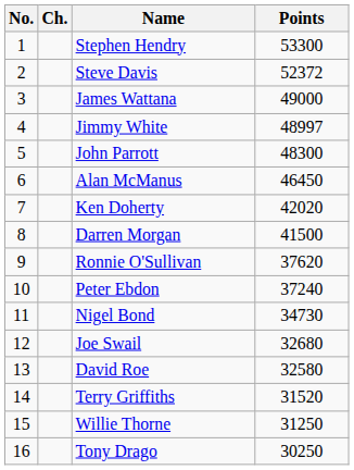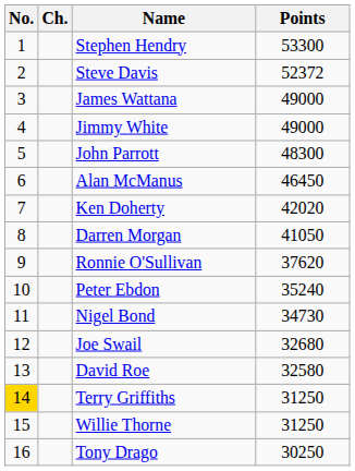 <table class="wikitable" style="text-align: center;">
 <tr>
 <th>No.</th>
 <th>Ch.</th>
 <th width=165>Name</th>
 <th width=80>Points</th>
 </tr>
 <tr>
 <td>1</td>
 <td></td>
 <td style="text-align:left;"> <a href='#'>Stephen Hendry</a></td>
 <td>53300</td>
 </tr>
 <tr>
 <td>2</td>
 <td></td>
 <td style="text-align:left;"> <a href='#'>Steve Davis</a></td>
 <td>52372</td>
 </tr>
 <tr>
 <td>3</td>
 <td></td>
 <td style="text-align:left;"> <a href='#'>James Wattana</a></td>
 <td>49000</td>
 </tr>
 <tr>
 <td>4</td>
 <td></td>
 <td style="text-align:left;"> <a href='#'>Jimmy White</a></td>
-<td>48997</td>
+<td>49000</td>
 </tr>
 <tr>
 <td>5</td>
 <td></td>
 <td style="text-align:left;"> <a href='#'>John Parrott</a></td>
 <td>48300</td>
 </tr>
 <tr>
 <td>6</td>
 <td></td>
 <td style="text-align:left;"> <a href='#'>Alan McManus</a></td>
 <td>46450</td>
 </tr>
 <tr>
 <td>7</td>
 <td></td>
 <td style="text-align:left;"> <a href='#'>Ken Doherty</a></td>
 <td>42020</td>
 </tr>
 <tr>
 <td>8</td>
 <td></td>
 <td style="text-align:left;"> <a href='#'>Darren Morgan</a></td>
-<td>41500</td>
+<td>41050</td>
 </tr>
 <tr>
 <td>9</td>
 <td></td>
 <td style="text-align:left;"> <a href='#'>Ronnie O'Sullivan</a></td>
 <td>37620</td>
 </tr>
 <tr>
 <td>10</td>
 <td></td>
 <td style="text-align:left;"> <a href='#'>Peter Ebdon</a></td>
-<td>37240</td>
+<td>35240</td>
 </tr>
 <tr>
 <td>11</td>
 <td></td>
 <td style="text-align:left;"> <a href='#'>Nigel Bond</a></td>
 <td>34730</td>
 </tr>
 <tr>
 <td>12</td>
 <td></td>
 <td style="text-align:left;"> <a href='#'>Joe Swail</a></td>
 <td>32680</td>
 </tr>
 <tr>
 <td>13</td>
 <td></td>
 <td style="text-align:left;"> <a href='#'>David Roe</a></td>
 <td>32580</td>
 </tr>
 <tr>
-<td>14</td>
+<td style="background: gold;">14</td>
 <td></td>
 <td style="text-align:left;"> <a href='#'>Terry Griffiths</a></td>
-<td>31520</td>
+<td>31250</td>
 </tr>
 <tr>
 <td>15</td>
 <td></td>
 <td style="text-align:left;"> <a href='#'>Willie Thorne</a></td>
 <td>31250</td>
 </tr>
 <tr>
 <td>16</td>
 <td></td>
 <td style="text-align:left;"> <a href='#'>Tony Drago</a></td>
 <td>30250</td>
 </tr>
 </table>
